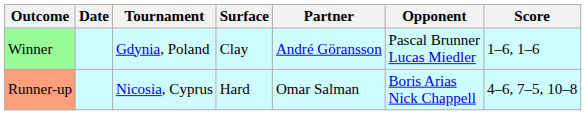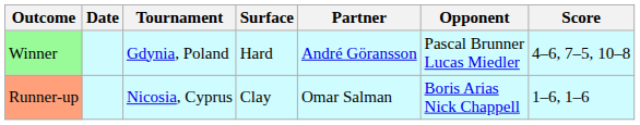 <table class=wikitable>
 <tr>
 <th>Outcome</th>
 <th>Date</th>
 <th>Tournament</th>
 <th>Surface</th>
 <th>Partner</th>
 <th>Opponent</th>
 <th>Score</th>
 </tr>
 <tr bgcolor=cffcff>
 <td bgcolor=#98FB98>Winner</td>
 <td></td>
 <td><a href='#'>Gdynia</a>, Poland</td>
-<td>Clay</td>
+<td>Hard</td>
 <td> <a href='#'>André Göransson</a></td>
 <td> Pascal Brunner<br> <a href='#'>Lucas Miedler</a></td>
-<td>1–6, 1–6</td>
+<td>4–6, 7–5, 10–8</td>
 </tr>
 <tr bgcolor=cffcff>
 <td bgcolor=#FFA07A>Runner-up</td>
 <td></td>
 <td><a href='#'>Nicosia</a>, Cyprus</td>
-<td>Hard</td>
+<td>Clay</td>
 <td> Omar Salman</td>
 <td> <a href='#'>Boris Arias</a><br> <a href='#'>Nick Chappell</a></td>
-<td>4–6, 7–5, 10–8</td>
+<td>1–6, 1–6</td>
 </tr>
 </table>
